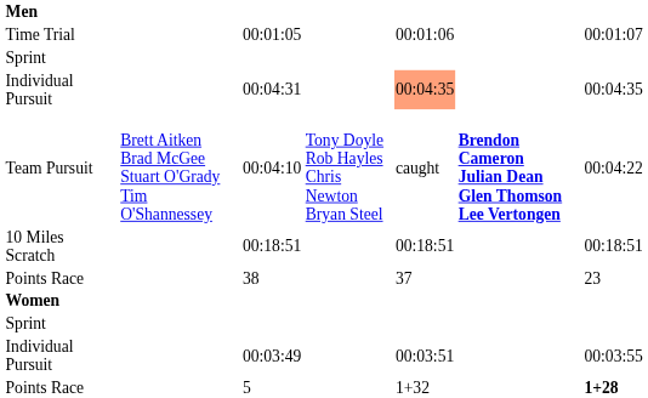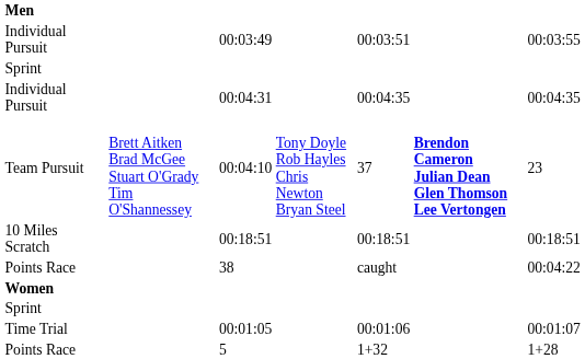 <table>
 <tr>
 <td colspan=7><strong>Men</strong></td>
 </tr>
 <tr>
-<td>Time Trial</td>
+<td>Individual Pursuit</td>
 <td></td>
-<td>00:01:05</td>
+<td>00:03:49</td>
 <td></td>
-<td>00:01:06</td>
+<td>00:03:51</td>
 <td></td>
-<td>00:01:07</td>
+<td>00:03:55</td>
 </tr>
 <tr>
 <td>Sprint</td>
 <td></td>
 <td></td>
 <td></td>
 <td></td>
 <td></td>
 <td></td>
 </tr>
 <tr>
 <td>Individual Pursuit</td>
 <td></td>
 <td>00:04:31</td>
 <td></td>
-<td style="background: lightsalmon;">00:04:35</td>
+<td>00:04:35</td>
 <td></td>
 <td>00:04:35</td>
 </tr>
 <tr>
 <td>Team Pursuit</td>
 <td><br><a href='#'>Brett Aitken</a><br><a href='#'>Brad McGee</a><br><a href='#'>Stuart O'Grady</a><br><a href='#'>Tim O'Shannessey</a></td>
 <td>00:04:10</td>
 <td><br><a href='#'>Tony Doyle</a><br><a href='#'>Rob Hayles</a><br><a href='#'>Chris Newton</a><br><a href='#'>Bryan Steel</a></td>
-<td>caught</td>
+<td>37</td>
 <td><strong><br><a href='#'>Brendon Cameron</a><br><a href='#'>Julian Dean</a><br><a href='#'>Glen Thomson</a><br><a href='#'>Lee Vertongen</a></strong></td>
-<td>00:04:22</td>
+<td>23</td>
 </tr>
 <tr>
 <td>10 Miles Scratch</td>
 <td></td>
 <td>00:18:51</td>
 <td></td>
 <td>00:18:51</td>
 <td></td>
 <td>00:18:51</td>
 </tr>
 <tr>
 <td>Points Race</td>
 <td></td>
 <td>38</td>
 <td></td>
-<td>37</td>
+<td>caught</td>
 <td></td>
-<td>23</td>
+<td>00:04:22</td>
 </tr>
 <tr>
 <td colspan=7><strong>Women</strong></td>
 </tr>
 <tr>
 <td>Sprint</td>
 <td></td>
 <td></td>
 <td></td>
 <td></td>
 <td></td>
 <td></td>
 </tr>
 <tr>
-<td>Individual Pursuit</td>
+<td>Time Trial</td>
 <td></td>
-<td>00:03:49</td>
+<td>00:01:05</td>
 <td></td>
-<td>00:03:51</td>
+<td>00:01:06</td>
 <td></td>
-<td>00:03:55</td>
+<td>00:01:07</td>
 </tr>
 <tr>
 <td>Points Race</td>
 <td></td>
 <td>5</td>
 <td></td>
 <td>1+32</td>
 <td></td>
-<td><strong>1+28</strong></td>
+<td>1+28</td>
 </tr>
 </table>
